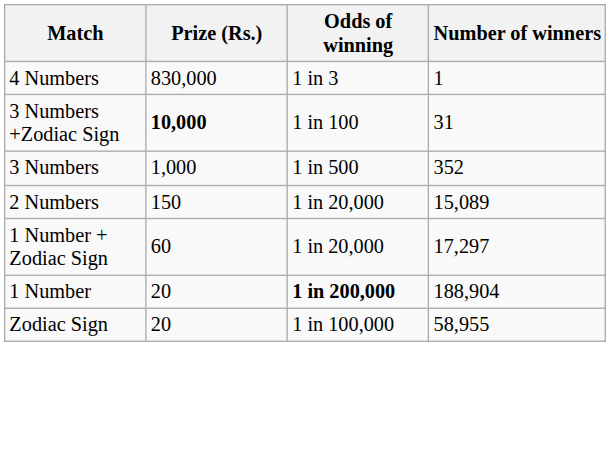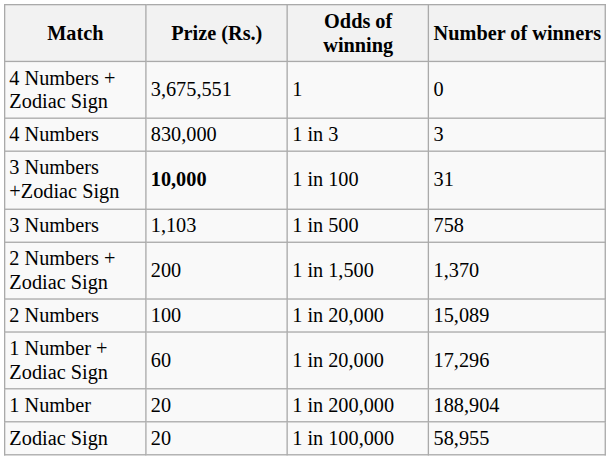 <table class="wikitable" style="font-size:96%;">
 <tr>
 <th style="width:100px;">Match</th>
 <th style="width:100px;">Prize (Rs.)</th>
 <th style="width:100px;">Odds of winning</th>
 <th>Number of winners</th>
 </tr>
 <tr>
+<td>4 Numbers + Zodiac Sign</td>
+<td>3,675,551</td>
+<td>1</td>
+<td>0</td>
+</tr>
+<tr>
 <td>4 Numbers</td>
 <td>830,000</td>
 <td>1 in 3</td>
-<td>1</td>
+<td>3</td>
 </tr>
 <tr>
 <td>3 Numbers +Zodiac Sign</td>
 <td><strong>10,000</strong></td>
 <td>1 in 100</td>
 <td>31</td>
 </tr>
 <tr>
 <td>3 Numbers</td>
-<td>1,000</td>
+<td>1,103</td>
 <td>1 in 500</td>
-<td>352</td>
+<td>758</td>
+</tr>
+<tr>
+<td>2 Numbers + Zodiac Sign</td>
+<td>200</td>
+<td>1 in 1,500</td>
+<td>1,370</td>
 </tr>
 <tr>
 <td>2 Numbers</td>
-<td>150</td>
+<td>100</td>
 <td>1 in 20,000</td>
 <td>15,089</td>
 </tr>
 <tr>
 <td>1 Number + Zodiac Sign</td>
 <td>60</td>
 <td>1 in 20,000</td>
-<td>17,297</td>
+<td>17,296</td>
 </tr>
 <tr>
 <td>1 Number</td>
 <td>20</td>
-<td><strong>1 in 200,000</strong></td>
+<td>1 in 200,000</td>
 <td>188,904</td>
 </tr>
 <tr>
 <td>Zodiac Sign</td>
 <td>20</td>
 <td>1 in 100,000</td>
 <td>58,955</td>
 </tr>
 </table>
